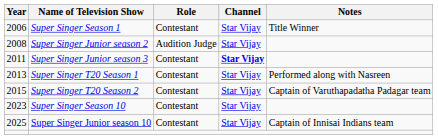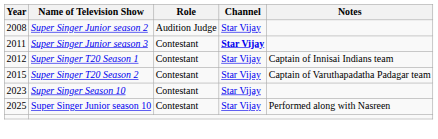 <table class="wikitable sortable">
 <tr>
 <th>Year</th>
 <th>Name of Television Show</th>
 <th>Role</th>
 <th>Channel</th>
 <th>Notes</th>
-</tr>
-<tr>
-<td>2006</td>
-<td><em><a href='#'>Super Singer Season 1</a></em></td>
-<td>Contestant</td>
-<td><a href='#'>Star Vijay</a></td>
-<td>Title Winner</td>
 </tr>
 <tr>
 <td>2008</td>
 <td><em><a href='#'>Super Singer Junior season 2</a></em></td>
 <td>Audition Judge</td>
 <td><a href='#'>Star Vijay</a></td>
 <td></td>
 </tr>
 <tr>
 <td>2011</td>
 <td><em><a href='#'>Super Singer Junior season 3</a></em></td>
 <td>Contestant</td>
 <td><strong><a href='#'>Star Vijay</a></strong></td>
 <td></td>
 </tr>
 <tr>
-<td>2013</td>
+<td>2012</td>
 <td><em><a href='#'>Super Singer T20 Season 1</a></em></td>
 <td>Contestant</td>
 <td><a href='#'>Star Vijay</a></td>
-<td>Performed along with Nasreen</td>
+<td>Captain of Innisai Indians team</td>
 </tr>
 <tr>
 <td>2015</td>
 <td><em><a href='#'>Super Singer T20 Season 2</a></em></td>
 <td>Contestant</td>
 <td><a href='#'>Star Vijay</a></td>
 <td>Captain of Varuthapadatha Padagar team</td>
 </tr>
 <tr>
 <td>2023</td>
 <td><em><a href='#'>Super Singer Season 10</a></em></td>
 <td>Contestant</td>
 <td><a href='#'>Star Vijay</a></td>
 <td></td>
 </tr>
 <tr>
 <td>2025</td>
 <td><a href='#'>Super Singer Junior season 10</a></td>
 <td>Contestant</td>
 <td><a href='#'>Star Vijay</a></td>
-<td>Captain of Innisai Indians team</td>
+<td>Performed along with Nasreen</td>
 </tr>
 <tr>
 <td></td>
 </tr>
 </table>
